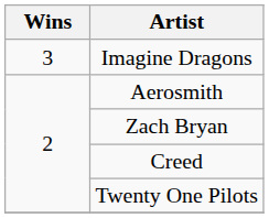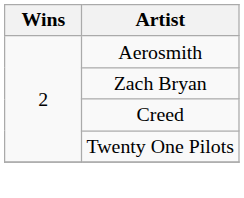 <table class="wikitable" style="text-align:center;">
 <tr>
 <th scope="col" width="55">Wins</th>
 <th scope="col" align="center">Artist</th>
-</tr>
-<tr>
-<td rowspan=1 style="text-align:center">3</td>
-<td>Imagine Dragons</td>
 </tr>
 <tr>
 <td rowspan=4 style="text-align:center">2</td>
 <td>Aerosmith</td>
 </tr>
 <tr>
 <td>Zach Bryan</td>
 </tr>
 <tr>
 <td>Creed</td>
 </tr>
 <tr>
 <td>Twenty One Pilots</td>
 </tr>
 <tr>
 </tr>
 </table>
